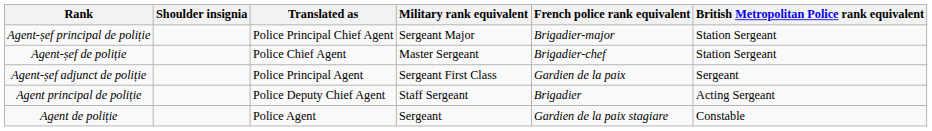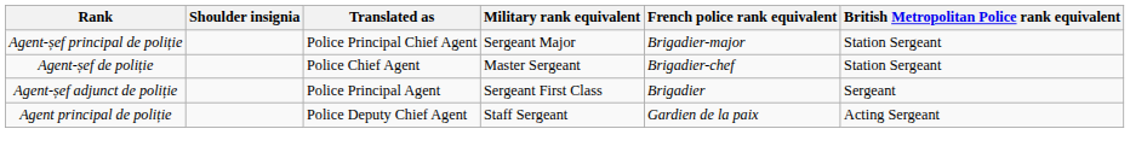 <table class="wikitable" style="font-size: 90%">
 <tr>
 <th>Rank</th>
 <th>Shoulder insignia</th>
 <th>Translated as</th>
 <th>Military rank equivalent</th>
 <th>French police rank equivalent</th>
 <th>British <a href='#'>Metropolitan Police</a> rank equivalent</th>
 </tr>
 <tr>
 <td align=center><em>Agent-șef principal de poliție</em></td>
 <td align=center></td>
 <td>Police Principal Chief Agent</td>
 <td>Sergeant Major</td>
 <td><em>Brigadier-major</em></td>
 <td>Station Sergeant</td>
 </tr>
 <tr>
 <td align=center><em>Agent-șef de poliție</em></td>
 <td align=center></td>
 <td>Police Chief Agent</td>
 <td>Master Sergeant</td>
 <td><em>Brigadier-chef</em></td>
 <td>Station Sergeant</td>
 </tr>
 <tr>
 <td align=center><em>Agent-șef adjunct de poliție</em></td>
 <td align=center></td>
 <td>Police Principal Agent</td>
 <td>Sergeant First Class</td>
-<td><em>Gardien de la paix</em></td>
+<td><em>Brigadier</em></td>
 <td>Sergeant</td>
 </tr>
 <tr>
 <td align=center><em>Agent principal de poliție</em></td>
 <td align=center></td>
 <td>Police Deputy Chief Agent</td>
 <td>Staff Sergeant</td>
-<td><em>Brigadier</em></td>
+<td><em>Gardien de la paix</em></td>
 <td>Acting Sergeant</td>
 </tr>
-<tr>
-<td align=center><em>Agent de poliție</em></td>
-<td align=center></td>
-<td>Police Agent</td>
-<td>Sergeant</td>
-<td><em>Gardien de la paix stagiare</em></td>
-<td>Constable</td>
-</tr>
 </table>
